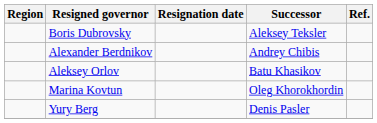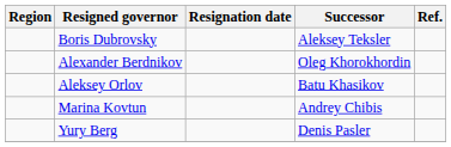 <table class="wikitable" style="text-align:left">
 <tr>
 <th>Region</th>
 <th>Resigned governor</th>
 <th>Resignation date</th>
 <th>Successor</th>
 <th>Ref.</th>
 </tr>
 <tr>
 <td></td>
 <td><a href='#'>Boris Dubrovsky</a></td>
 <td></td>
 <td><a href='#'>Aleksey Teksler</a></td>
 <td></td>
 </tr>
 <tr>
 <td></td>
 <td><a href='#'>Alexander Berdnikov</a></td>
 <td></td>
-<td><a href='#'>Andrey Chibis</a></td>
+<td><a href='#'>Oleg Khorokhordin</a></td>
 <td></td>
 </tr>
 <tr>
 <td></td>
 <td><a href='#'>Aleksey Orlov</a></td>
 <td></td>
 <td><a href='#'>Batu Khasikov</a></td>
 <td></td>
 </tr>
 <tr>
 <td></td>
 <td><a href='#'>Marina Kovtun</a></td>
 <td></td>
-<td><a href='#'>Oleg Khorokhordin</a></td>
+<td><a href='#'>Andrey Chibis</a></td>
 <td></td>
 </tr>
 <tr>
 <td></td>
 <td><a href='#'>Yury Berg</a></td>
 <td></td>
 <td><a href='#'>Denis Pasler</a></td>
 <td></td>
 </tr>
 <tr>
 </tr>
 </table>
